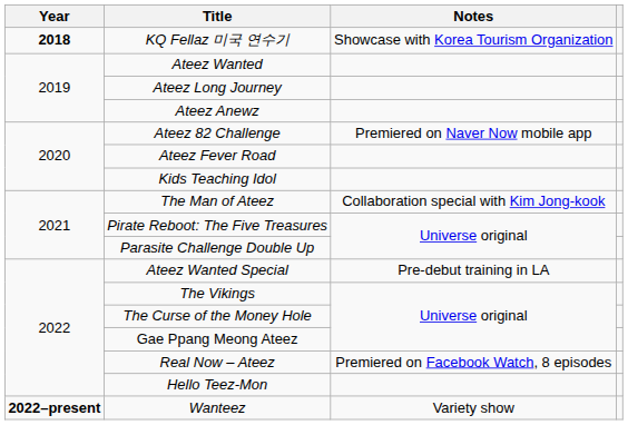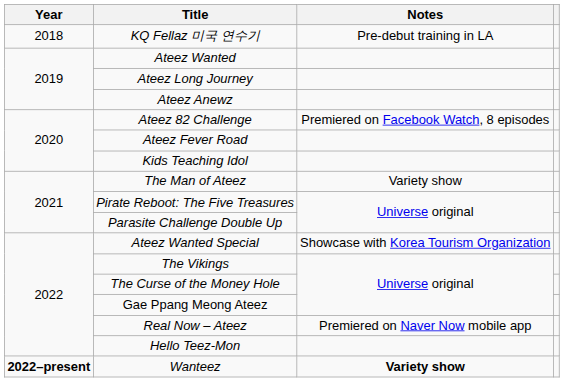 <table class="wikitable plainrowheaders" style="text-align:center; table-layout:fixed; margin-right:0">
 <tr>
 <th scope="col">Year</th>
 <th scope="col">Title</th>
 <th scope="col">Notes</th>
 <th></th>
 </tr>
 <tr>
-<td><strong>2018</strong></td>
+<td>2018</td>
 <td><em>KQ Fellaz 미국 연수기</em></td>
-<td>Showcase with <a href='#'>Korea Tourism Organization</a></td>
+<td>Pre-debut training in LA</td>
 <td></td>
 </tr>
 <tr>
 <td rowspan="3">2019</td>
 <td><em>Ateez Wanted</em></td>
 <td></td>
 <td></td>
 </tr>
 <tr>
 <td><em>Ateez Long Journey</em></td>
 <td></td>
 <td></td>
 </tr>
 <tr>
 <td><em>Ateez Anewz</em></td>
 <td></td>
 <td></td>
 </tr>
 <tr>
 <td rowspan="3">2020</td>
 <td><em>Ateez 82 Challenge</em></td>
-<td>Premiered on <a href='#'>Naver Now</a> mobile app</td>
+<td>Premiered on <a href='#'>Facebook Watch</a>, 8 episodes</td>
 <td></td>
 </tr>
 <tr>
 <td><em>Ateez Fever Road</em></td>
 <td></td>
 <td></td>
 </tr>
 <tr>
 <td><em>Kids Teaching Idol</em></td>
 <td></td>
 <td></td>
 </tr>
 <tr>
 <td rowspan="3">2021</td>
 <td><em>The Man of Ateez</em></td>
-<td>Collaboration special with <a href='#'>Kim Jong-kook</a></td>
+<td>Variety show</td>
 <td></td>
 </tr>
 <tr>
 <td><em>Pirate Reboot: The Five Treasures</em></td>
 <td rowspan="2"><a href='#'>Universe</a> original</td>
 <td></td>
 </tr>
 <tr>
 <td><em>Parasite Challenge Double Up</em></td>
 <td></td>
 </tr>
 <tr>
 <td rowspan="6">2022</td>
 <td><em>Ateez Wanted Special</em></td>
-<td>Pre-debut training in LA</td>
+<td>Showcase with <a href='#'>Korea Tourism Organization</a></td>
 <td></td>
 </tr>
 <tr>
 <td><em>The Vikings</em></td>
 <td rowspan="3"><a href='#'>Universe</a> original</td>
 <td></td>
 </tr>
 <tr>
 <td><em>The Curse of the Money Hole</em></td>
 <td></td>
 </tr>
 <tr>
 <td>Gae Ppang Meong Ateez</td>
 <td></td>
 </tr>
 <tr>
 <td><em>Real Now – Ateez</em></td>
-<td>Premiered on <a href='#'>Facebook Watch</a>, 8 episodes</td>
+<td>Premiered on <a href='#'>Naver Now</a> mobile app</td>
 <td></td>
 </tr>
 <tr>
 <td><em>Hello Teez-Mon</em></td>
 <td></td>
 <td></td>
 </tr>
 <tr>
 <td><strong>2022–present</strong></td>
 <td><em>Wanteez</em></td>
-<td>Variety show</td>
+<td><strong>Variety show</strong></td>
 <td></td>
 </tr>
 </table>
